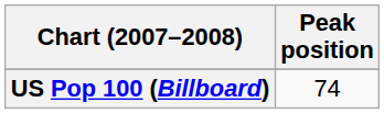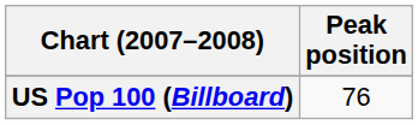 <table class="wikitable sortable plainrowheaders" style="text-align:center">
 <tr>
 <th>Chart (2007–2008)</th>
 <th>Peak<br>position</th>
 </tr>
 <tr>
 </tr>
 <tr>
 </tr>
 <tr>
 </tr>
 <tr>
 </tr>
 <tr>
 </tr>
 <tr>
 </tr>
 <tr>
 </tr>
 <tr>
 </tr>
 <tr>
 </tr>
 <tr>
 </tr>
 <tr>
 </tr>
 <tr>
 </tr>
 <tr>
 </tr>
 <tr>
 </tr>
 <tr>
 </tr>
 <tr>
 <th scope="row">US <a href='#'>Pop 100</a> (<em><a href='#'>Billboard</a></em>)</th>
-<td>74</td>
+<td>76</td>
 </tr>
 </table>
